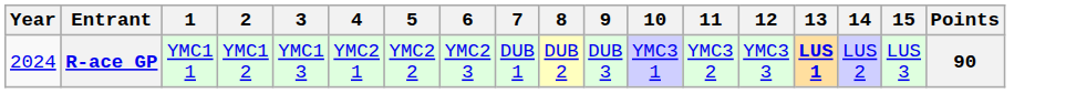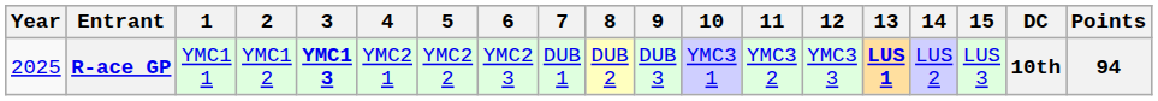 <table class="wikitable" style="text-align:center; font-size:85%">
 <tr>
 <th>Year</th>
 <th>Entrant</th>
 <th>1</th>
 <th>2</th>
 <th>3</th>
 <th>4</th>
 <th>5</th>
 <th>6</th>
 <th>7</th>
 <th>8</th>
 <th>9</th>
 <th>10</th>
 <th>11</th>
 <th>12</th>
 <th>13</th>
 <th>14</th>
 <th>15</th>
+<th>DC</th>
 <th>Points</th>
 </tr>
 <tr>
-<td><a href='#'>2024</a></td>
+<td><a href='#'>2025</a></td>
 <th nowrap><a href='#'>R-ace GP</a></th>
 <td style="background:#DFFFDF;"><a href='#'>YMC1<br>1</a><br></td>
 <td style="background:#DFFFDF;"><a href='#'>YMC1<br>2</a><br></td>
-<td style="background:#DFFFDF;"><a href='#'>YMC1<br>3</a><br></td>
+<td style="background:#DFFFDF;"><strong><a href='#'>YMC1<br>3</a><br></strong></td>
 <td style="background:#DFFFDF;"><a href='#'>YMC2<br>1</a><br></td>
 <td style="background:#DFFFDF;"><a href='#'>YMC2<br>2</a><br></td>
 <td style="background:#DFFFDF;"><a href='#'>YMC2<br>3</a><br></td>
 <td style="background:#DFFFDF;"><a href='#'>DUB<br>1</a><br></td>
 <td style="background:#FFFFBF;"><a href='#'>DUB<br>2</a><br></td>
 <td style="background:#DFFFDF;"><a href='#'>DUB<br>3</a><br></td>
 <td style="background:#CFCFFF;"><a href='#'>YMC3<br>1</a><br></td>
 <td style="background:#DFFFDF;"><a href='#'>YMC3<br>2</a><br></td>
 <td style="background:#DFFFDF;"><a href='#'>YMC3<br>3</a><br></td>
 <td style="background:#FFDF9F;"><strong><a href='#'>LUS<br>1</a><br></strong></td>
 <td style="background:#CFCFFF;"><a href='#'>LUS<br>2</a><br></td>
 <td style="background:#DFFFDF;"><a href='#'>LUS<br>3</a><br></td>
-<th>90</th>
+<th>10th</th>
+<th>94</th>
 </tr>
 </table>
